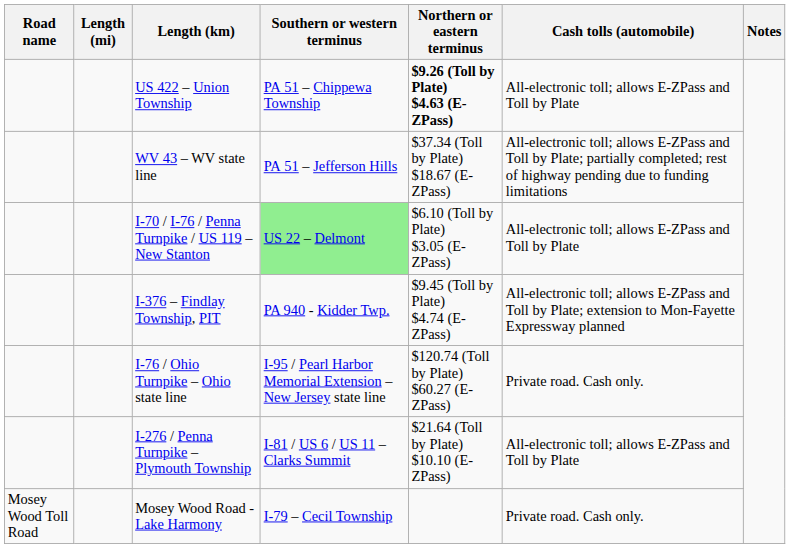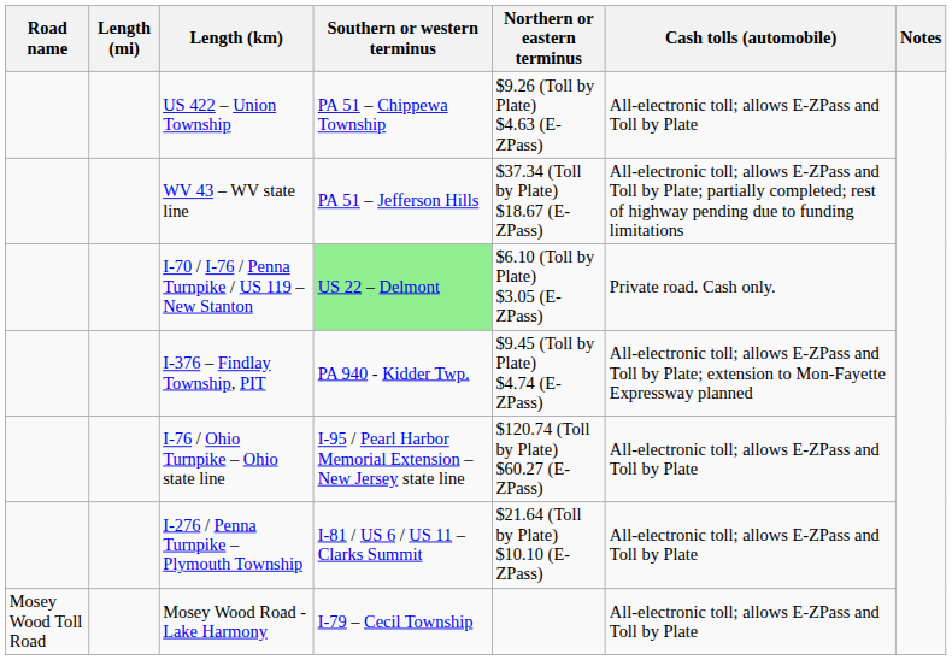 <table class=wikitable>
 <tr>
 <th scope=col>Road name</th>
 <th scope=col>Length (mi)</th>
 <th scope=col>Length (km)</th>
 <th scope=col>Southern or western terminus</th>
 <th scope=col>Northern or eastern terminus</th>
 <th scope=col>Cash tolls (automobile)</th>
 <th scope=col>Notes</th>
 </tr>
 <tr>
 <td></td>
 <td></td>
 <td><a href='#'>US 422</a> – <a href='#'>Union Township</a></td>
 <td><a href='#'>PA 51</a> – <a href='#'>Chippewa Township</a></td>
-<td><strong>$9.26 (Toll by Plate)<br>$4.63 (E-ZPass)</strong></td>
+<td>$9.26 (Toll by Plate)<br>$4.63 (E-ZPass)</td>
 <td>All-electronic toll; allows E-ZPass and Toll by Plate</td>
 </tr>
 <tr>
 <td></td>
 <td></td>
 <td><a href='#'>WV 43</a> – WV state line</td>
 <td><a href='#'>PA 51</a> – <a href='#'>Jefferson Hills</a></td>
 <td>$37.34 (Toll by Plate)<br>$18.67 (E-ZPass)</td>
 <td>All-electronic toll; allows E-ZPass and Toll by Plate; partially completed; rest of highway pending due to funding limitations</td>
 </tr>
 <tr>
 <td></td>
 <td></td>
 <td><a href='#'>I-70</a> / <a href='#'>I-76</a> / <a href='#'>Penna Turnpike</a> / <a href='#'>US 119</a> – <a href='#'>New Stanton</a></td>
 <td style="background: lightgreen;"><a href='#'>US 22</a> – <a href='#'>Delmont</a></td>
 <td>$6.10 (Toll by Plate)<br>$3.05 (E-ZPass)</td>
-<td>All-electronic toll; allows E-ZPass and Toll by Plate</td>
+<td>Private road. Cash only.</td>
 </tr>
 <tr>
 <td></td>
 <td></td>
 <td><a href='#'>I-376</a> – <a href='#'>Findlay Township</a>, <a href='#'>PIT</a></td>
 <td><a href='#'>PA 940</a> - <a href='#'>Kidder Twp.</a></td>
 <td>$9.45 (Toll by Plate)<br>$4.74 (E-ZPass)</td>
 <td>All-electronic toll; allows E-ZPass and Toll by Plate; extension to Mon-Fayette Expressway planned</td>
 </tr>
 <tr>
 <td></td>
 <td></td>
 <td><a href='#'>I-76</a> / <a href='#'>Ohio Turnpike</a> – <a href='#'>Ohio</a> state line</td>
 <td><a href='#'>I-95</a> / <a href='#'>Pearl Harbor Memorial Extension</a> – <a href='#'>New Jersey</a> state line</td>
 <td>$120.74 (Toll by Plate)<br>$60.27 (E-ZPass)</td>
-<td>Private road. Cash only.</td>
+<td>All-electronic toll; allows E-ZPass and Toll by Plate</td>
 </tr>
 <tr>
 <td></td>
 <td></td>
 <td><a href='#'>I-276</a> / <a href='#'>Penna Turnpike</a> – <a href='#'>Plymouth Township</a></td>
 <td><a href='#'>I-81</a> / <a href='#'>US 6</a> / <a href='#'>US 11</a> – <a href='#'>Clarks Summit</a></td>
 <td>$21.64 (Toll by Plate)<br>$10.10 (E-ZPass)</td>
 <td>All-electronic toll; allows E-ZPass and Toll by Plate</td>
 </tr>
 <tr>
 <td>Mosey Wood Toll Road</td>
 <td></td>
 <td>Mosey Wood Road - <a href='#'>Lake Harmony</a></td>
 <td><a href='#'>I-79</a> – <a href='#'>Cecil Township</a></td>
 <td></td>
-<td>Private road. Cash only.</td>
+<td>All-electronic toll; allows E-ZPass and Toll by Plate</td>
 </tr>
 </table>
